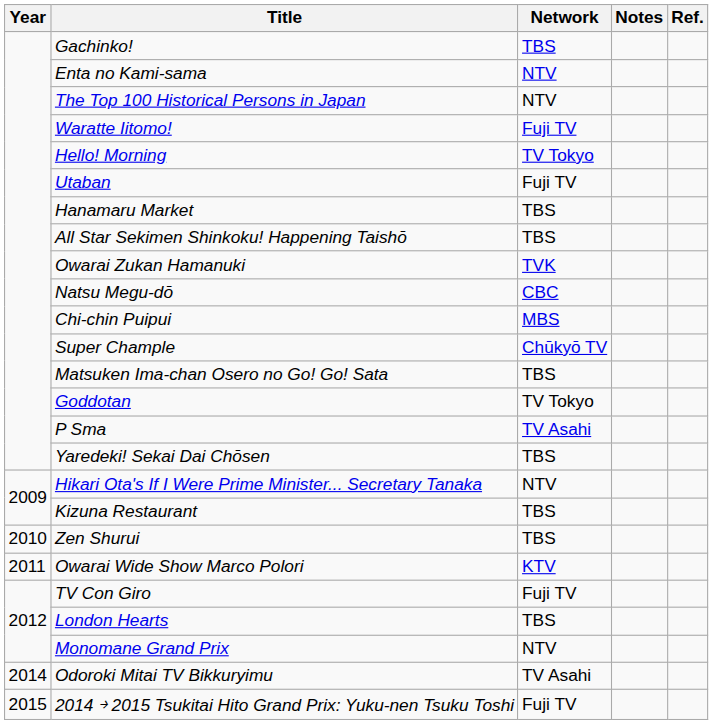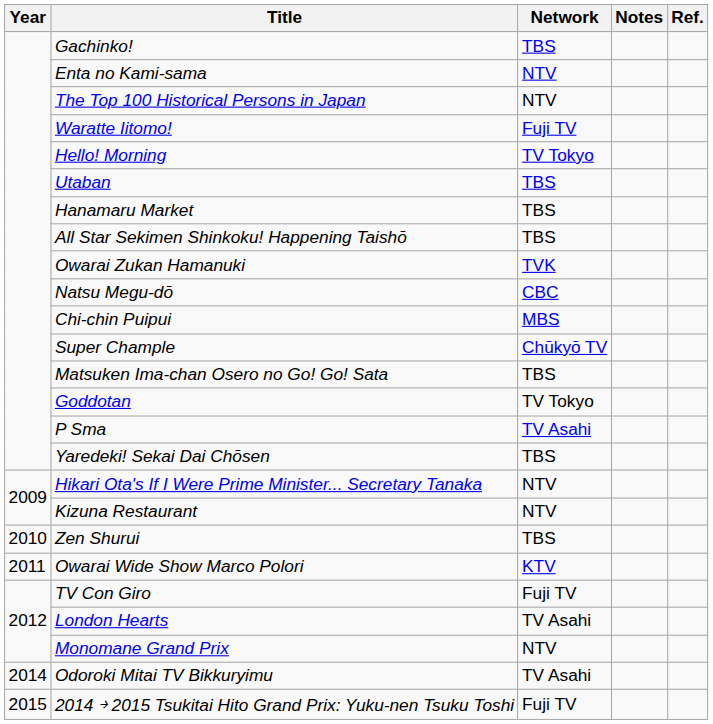 <table class="wikitable">
 <tr>
 <th>Year</th>
 <th>Title</th>
 <th>Network</th>
 <th>Notes</th>
 <th>Ref.</th>
 </tr>
 <tr>
 <td rowspan="16"></td>
 <td><em>Gachinko!</em></td>
 <td><a href='#'>TBS</a></td>
 <td></td>
 <td></td>
 </tr>
 <tr>
 <td><em>Enta no Kami-sama</em></td>
 <td><a href='#'>NTV</a></td>
 <td></td>
 <td></td>
 </tr>
 <tr>
 <td><em><a href='#'>The Top 100 Historical Persons in Japan</a></em></td>
 <td>NTV</td>
 <td></td>
 <td></td>
 </tr>
 <tr>
 <td><em><a href='#'>Waratte Iitomo!</a></em></td>
 <td><a href='#'>Fuji TV</a></td>
 <td></td>
 <td></td>
 </tr>
 <tr>
 <td><em><a href='#'>Hello! Morning</a></em></td>
 <td><a href='#'>TV Tokyo</a></td>
 <td></td>
 <td></td>
 </tr>
 <tr>
 <td><em><a href='#'>Utaban</a></em></td>
-<td>Fuji TV</td>
+<td><a href='#'>TBS</a></td>
 <td></td>
 <td></td>
 </tr>
 <tr>
 <td><em>Hanamaru Market</em></td>
 <td>TBS</td>
 <td></td>
 <td></td>
 </tr>
 <tr>
 <td><em>All Star Sekimen Shinkoku! Happening Taishō</em></td>
 <td>TBS</td>
 <td></td>
 <td></td>
 </tr>
 <tr>
 <td><em>Owarai Zukan Hamanuki</em></td>
 <td><a href='#'>TVK</a></td>
 <td></td>
 <td></td>
 </tr>
 <tr>
 <td><em>Natsu Megu-dō</em></td>
 <td><a href='#'>CBC</a></td>
 <td></td>
 <td></td>
 </tr>
 <tr>
 <td><em>Chi-chin Puipui</em></td>
 <td><a href='#'>MBS</a></td>
 <td></td>
 <td></td>
 </tr>
 <tr>
 <td><em>Super Chample</em></td>
 <td><a href='#'>Chūkyō TV</a></td>
 <td></td>
 <td></td>
 </tr>
 <tr>
 <td><em>Matsuken Ima-chan Osero no Go! Go! Sata</em></td>
 <td>TBS</td>
 <td></td>
 <td></td>
 </tr>
 <tr>
 <td><em><a href='#'>Goddotan</a></em></td>
 <td>TV Tokyo</td>
 <td></td>
 <td></td>
 </tr>
 <tr>
 <td><em>P Sma</em></td>
 <td><a href='#'>TV Asahi</a></td>
 <td></td>
 <td></td>
 </tr>
 <tr>
 <td><em>Yaredeki! Sekai Dai Chōsen</em></td>
 <td>TBS</td>
 <td></td>
 <td></td>
 </tr>
 <tr>
 <td rowspan="2">2009</td>
 <td><em><a href='#'>Hikari Ota's If I Were Prime Minister... Secretary Tanaka</a></em></td>
 <td>NTV</td>
 <td></td>
 <td></td>
 </tr>
 <tr>
 <td><em>Kizuna Restaurant</em></td>
-<td>TBS</td>
+<td>NTV</td>
 <td></td>
 <td></td>
 </tr>
 <tr>
 <td>2010</td>
 <td><em>Zen Shurui</em></td>
 <td>TBS</td>
 <td></td>
 <td></td>
 </tr>
 <tr>
 <td>2011</td>
 <td><em>Owarai Wide Show Marco Polori</em></td>
 <td><a href='#'>KTV</a></td>
 <td></td>
 <td></td>
 </tr>
 <tr>
 <td rowspan="3">2012</td>
 <td><em>TV Con Giro</em></td>
 <td>Fuji TV</td>
 <td></td>
 <td></td>
 </tr>
 <tr>
 <td><em><a href='#'>London Hearts</a></em></td>
-<td>TBS</td>
+<td>TV Asahi</td>
 <td></td>
 <td></td>
 </tr>
 <tr>
 <td><em><a href='#'>Monomane Grand Prix</a></em></td>
 <td>NTV</td>
 <td></td>
 <td></td>
 </tr>
 <tr>
 <td>2014</td>
 <td><em>Odoroki Mitai TV Bikkuryimu</em></td>
 <td>TV Asahi</td>
 <td></td>
 <td></td>
 </tr>
 <tr>
 <td>2015</td>
 <td><em>2014 ￫ 2015 Tsukitai Hito Grand Prix: Yuku-nen Tsuku Toshi</em></td>
 <td>Fuji TV</td>
 <td></td>
 <td></td>
 </tr>
 </table>
